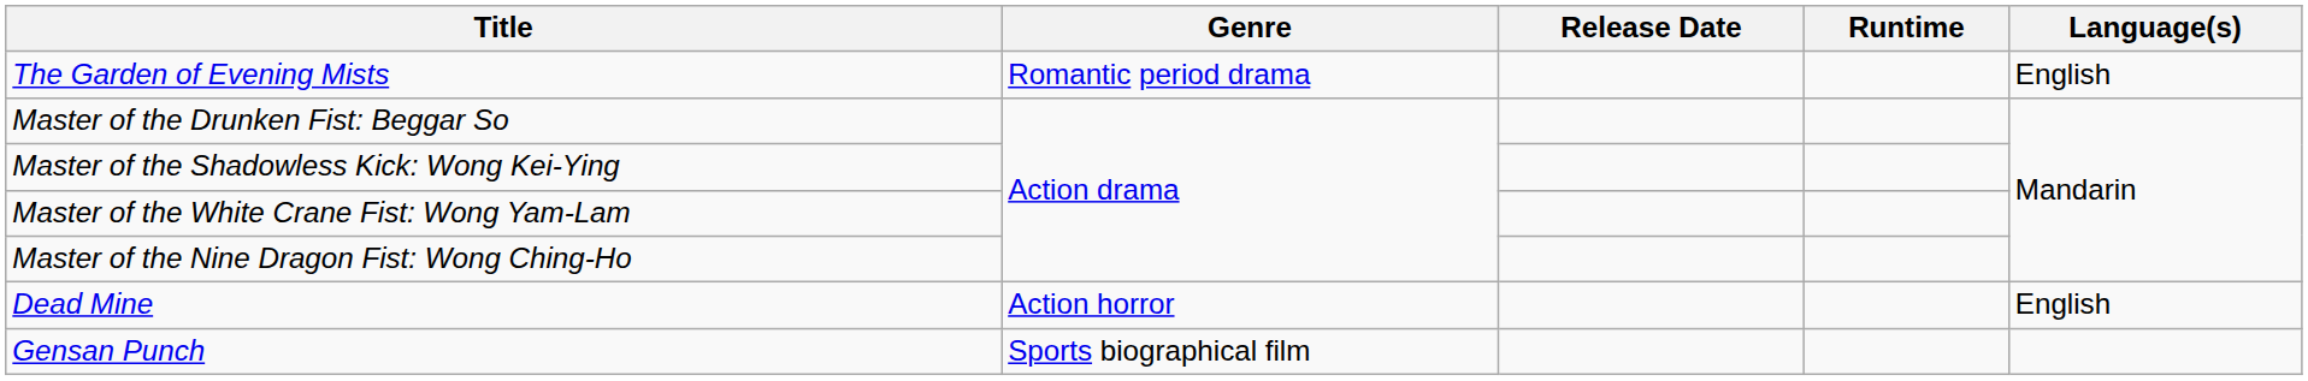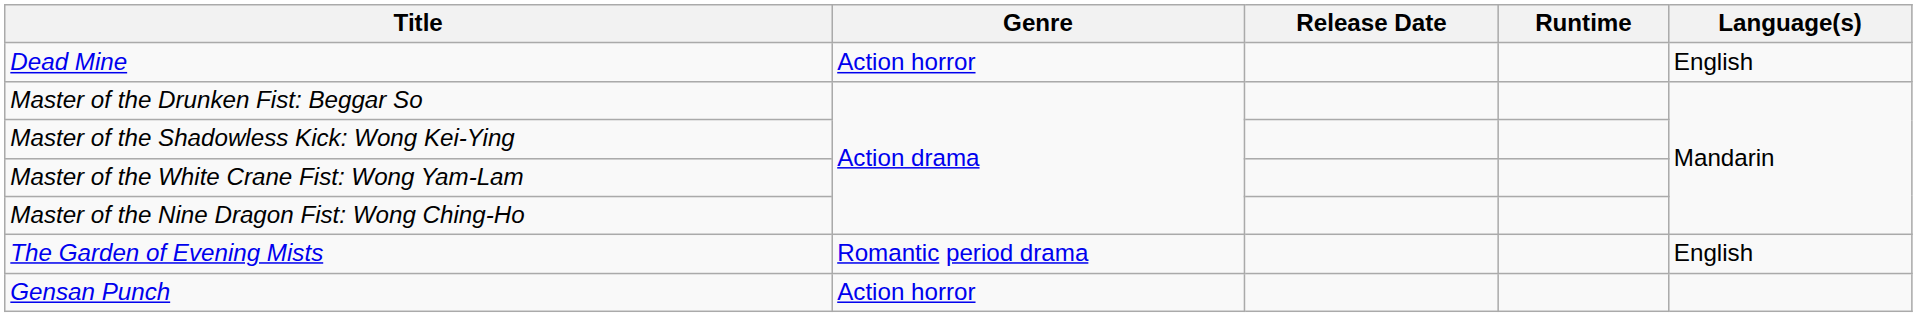 <table class="wikitable sortable" style="width:100%">
 <tr>
 <th>Title</th>
 <th>Genre</th>
 <th>Release Date</th>
 <th>Runtime</th>
 <th>Language(s)</th>
 </tr>
 <tr>
-<td><em><a href='#'>The Garden of Evening Mists</a></em></td>
-<td><a href='#'>Romantic</a> <a href='#'>period drama</a></td>
+<td><em><a href='#'>Dead Mine</a></em></td>
+<td><a href='#'>Action horror</a></td>
 <td></td>
 <td></td>
 <td>English</td>
 </tr>
 <tr>
 <td><em>Master of the Drunken Fist: Beggar So</em></td>
 <td rowspan="4"><a href='#'>Action drama</a></td>
 <td></td>
 <td></td>
 <td rowspan="4">Mandarin</td>
 </tr>
 <tr>
 <td><em>Master of the Shadowless Kick: Wong Kei-Ying</em></td>
 <td></td>
 <td></td>
 </tr>
 <tr>
 <td><em>Master of the White Crane Fist: Wong Yam-Lam</em></td>
 <td></td>
 <td></td>
 </tr>
 <tr>
 <td><em>Master of the Nine Dragon Fist: Wong Ching-Ho</em></td>
 <td></td>
 <td></td>
 </tr>
 <tr>
-<td><em><a href='#'>Dead Mine</a></em></td>
-<td><a href='#'>Action horror</a></td>
+<td><em><a href='#'>The Garden of Evening Mists</a></em></td>
+<td><a href='#'>Romantic</a> <a href='#'>period drama</a></td>
 <td></td>
 <td></td>
 <td>English</td>
 </tr>
 <tr>
 <td><em><a href='#'>Gensan Punch</a></em></td>
-<td><a href='#'>Sports</a> biographical film</td>
+<td><a href='#'>Action horror</a></td>
 <td></td>
 <td></td>
 <td></td>
 </tr>
 </table>
